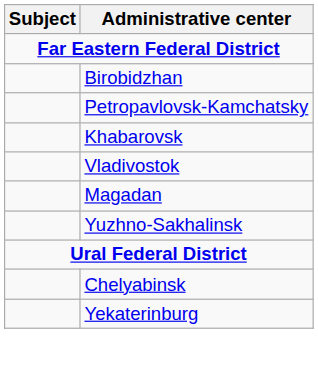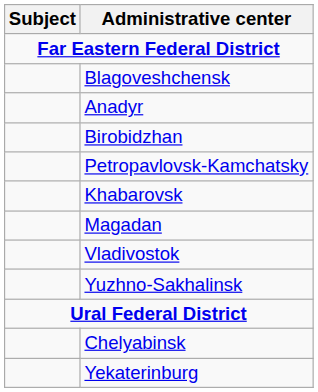 <table class="wikitable">
 <tr>
 <th>Subject</th>
 <th>Administrative center</th>
 </tr>
 <tr>
 <td colspan="2" style="text-align:center;"><strong><a href='#'>Far Eastern Federal District</a></strong></td>
+</tr>
+<tr>
+<td></td>
+<td><a href='#'>Blagoveshchensk</a></td>
+</tr>
+<tr>
+<td></td>
+<td><a href='#'>Anadyr</a></td>
 </tr>
 <tr>
 <td></td>
 <td><a href='#'>Birobidzhan</a></td>
 </tr>
 <tr>
 <td></td>
 <td><a href='#'>Petropavlovsk-Kamchatsky</a></td>
 </tr>
 <tr>
 <td></td>
 <td><a href='#'>Khabarovsk</a></td>
 </tr>
 <tr>
 <td></td>
-<td><a href='#'>Vladivostok</a></td>
+<td><a href='#'>Magadan</a></td>
 </tr>
 <tr>
 <td></td>
-<td><a href='#'>Magadan</a></td>
+<td><a href='#'>Vladivostok</a></td>
 </tr>
 <tr>
 <td></td>
 <td><a href='#'>Yuzhno-Sakhalinsk</a></td>
 </tr>
 <tr>
 <td colspan="2" style="text-align:center;"><strong><a href='#'>Ural Federal District</a></strong></td>
 </tr>
 <tr>
 <td></td>
 <td><a href='#'>Chelyabinsk</a></td>
 </tr>
 <tr>
 <td></td>
 <td><a href='#'>Yekaterinburg</a></td>
 </tr>
 </table>
